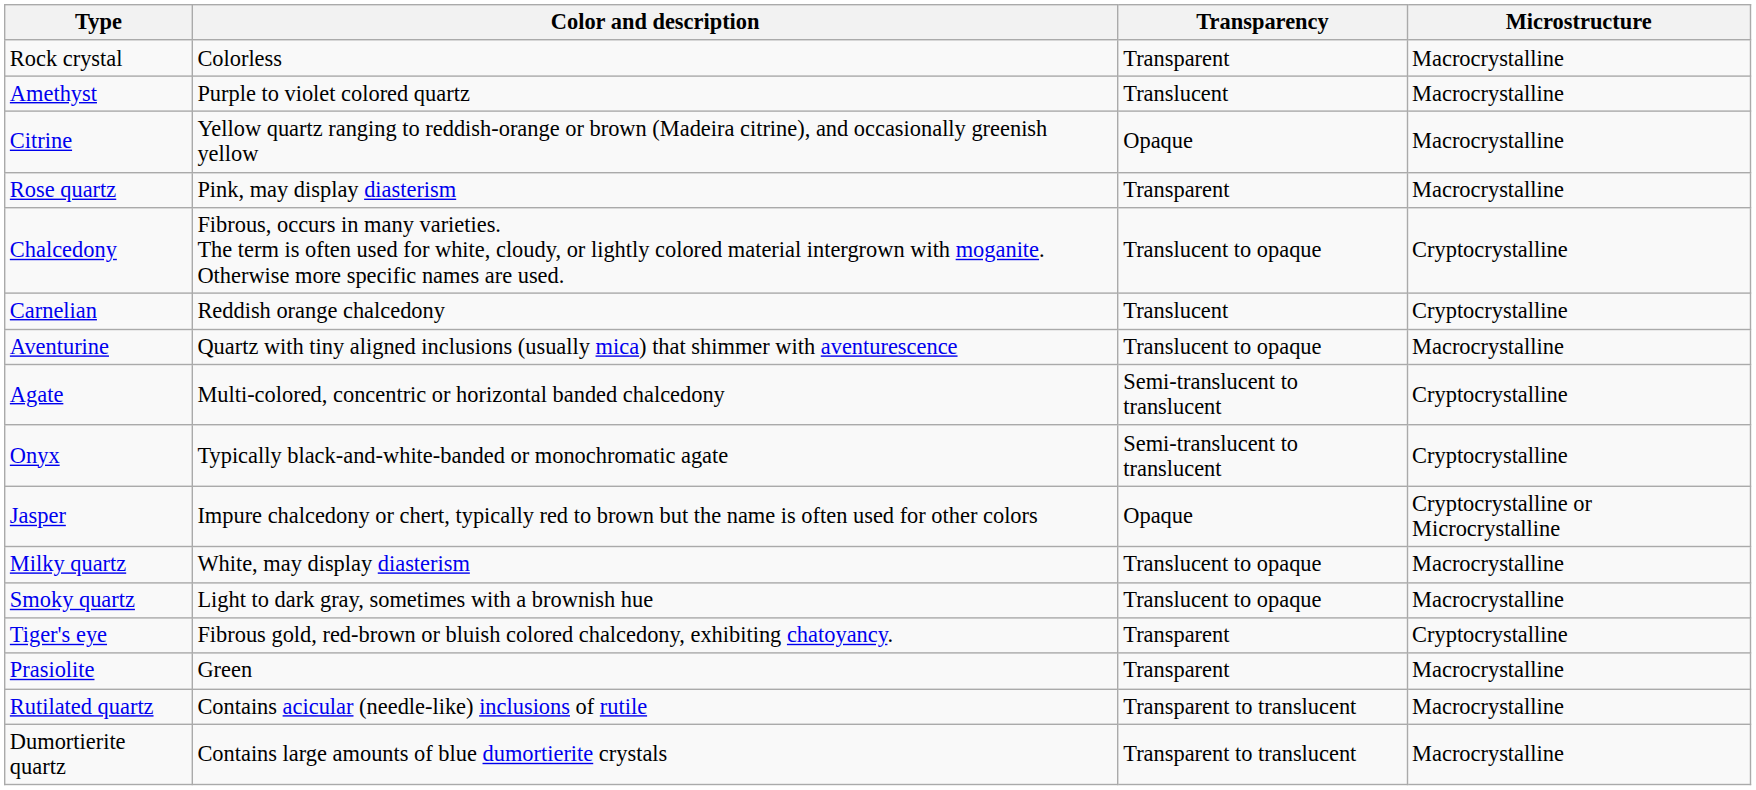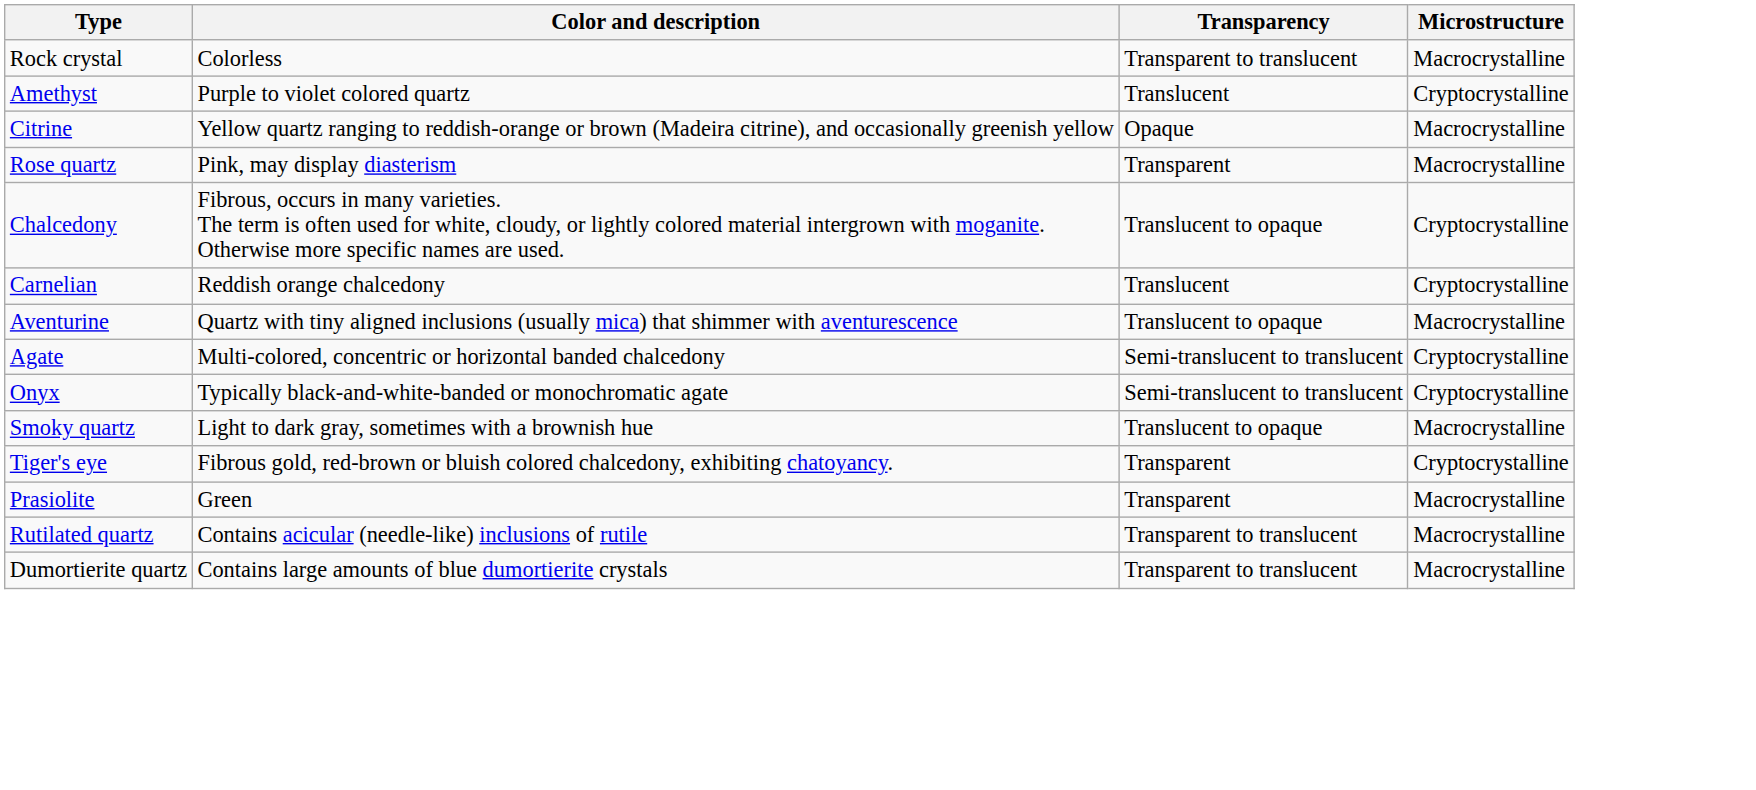 <table class="wikitable sortable" |>
 <tr>
 <th>Type</th>
 <th>Color and description</th>
 <th>Transparency</th>
 <th>Microstructure</th>
 </tr>
 <tr>
 <td>Rock crystal</td>
 <td>Colorless</td>
-<td>Transparent</td>
+<td>Transparent to translucent</td>
 <td>Macrocrystalline</td>
 </tr>
 <tr>
 <td><a href='#'>Amethyst</a></td>
 <td>Purple to violet colored quartz</td>
 <td>Translucent</td>
-<td>Macrocrystalline</td>
+<td>Cryptocrystalline</td>
 </tr>
 <tr>
 <td><a href='#'>Citrine</a></td>
 <td>Yellow quartz ranging to reddish-orange or brown (Madeira citrine), and occasionally greenish yellow</td>
 <td>Opaque</td>
 <td>Macrocrystalline</td>
 </tr>
 <tr>
 <td><a href='#'>Rose quartz</a></td>
 <td>Pink, may display <a href='#'>diasterism</a></td>
 <td>Transparent</td>
 <td>Macrocrystalline</td>
 </tr>
 <tr>
 <td><a href='#'>Chalcedony</a></td>
 <td>Fibrous, occurs in many varieties.<br>The term is often used for white, cloudy, or lightly colored material intergrown with <a href='#'>moganite</a>. <br>Otherwise more specific names are used.</td>
 <td>Translucent to opaque</td>
 <td>Cryptocrystalline</td>
 </tr>
 <tr>
 <td><a href='#'>Carnelian</a></td>
 <td>Reddish orange chalcedony</td>
 <td>Translucent</td>
 <td>Cryptocrystalline</td>
 </tr>
 <tr>
 <td><a href='#'>Aventurine</a></td>
 <td>Quartz with tiny aligned inclusions (usually <a href='#'>mica</a>) that shimmer with <a href='#'>aventurescence</a></td>
 <td>Translucent to opaque</td>
 <td>Macrocrystalline</td>
 </tr>
 <tr>
 <td><a href='#'>Agate</a></td>
 <td>Multi-colored, concentric or horizontal banded chalcedony</td>
 <td>Semi-translucent to translucent</td>
 <td>Cryptocrystalline</td>
 </tr>
 <tr>
 <td><a href='#'>Onyx</a></td>
 <td>Typically black-and-white-banded or monochromatic agate</td>
 <td>Semi-translucent to translucent</td>
 <td>Cryptocrystalline</td>
 </tr>
 <tr>
-<td><a href='#'>Jasper</a></td>
-<td>Impure chalcedony or chert, typically red to brown but the name is often used for other colors</td>
-<td>Opaque</td>
-<td>Cryptocrystalline or Microcrystalline</td>
-</tr>
-<tr>
-<td><a href='#'>Milky quartz</a></td>
-<td>White, may display <a href='#'>diasterism</a></td>
-<td>Translucent to opaque</td>
-<td>Macrocrystalline</td>
-</tr>
-<tr>
 <td><a href='#'>Smoky quartz</a></td>
 <td>Light to dark gray, sometimes with a brownish hue</td>
 <td>Translucent to opaque</td>
 <td>Macrocrystalline</td>
 </tr>
 <tr>
 <td><a href='#'>Tiger's eye</a></td>
 <td>Fibrous gold, red-brown or bluish colored chalcedony, exhibiting <a href='#'>chatoyancy</a>.</td>
 <td>Transparent</td>
 <td>Cryptocrystalline</td>
 </tr>
 <tr>
 <td><a href='#'>Prasiolite</a></td>
 <td>Green</td>
 <td>Transparent</td>
 <td>Macrocrystalline</td>
 </tr>
 <tr>
 <td><a href='#'>Rutilated quartz</a></td>
 <td>Contains <a href='#'>acicular</a> (needle-like) <a href='#'>inclusions</a> of <a href='#'>rutile</a></td>
 <td>Transparent to translucent</td>
 <td>Macrocrystalline</td>
 </tr>
 <tr>
 <td>Dumortierite quartz</td>
 <td>Contains large amounts of blue <a href='#'>dumortierite</a> crystals</td>
 <td>Transparent to translucent</td>
 <td>Macrocrystalline</td>
 </tr>
 </table>
